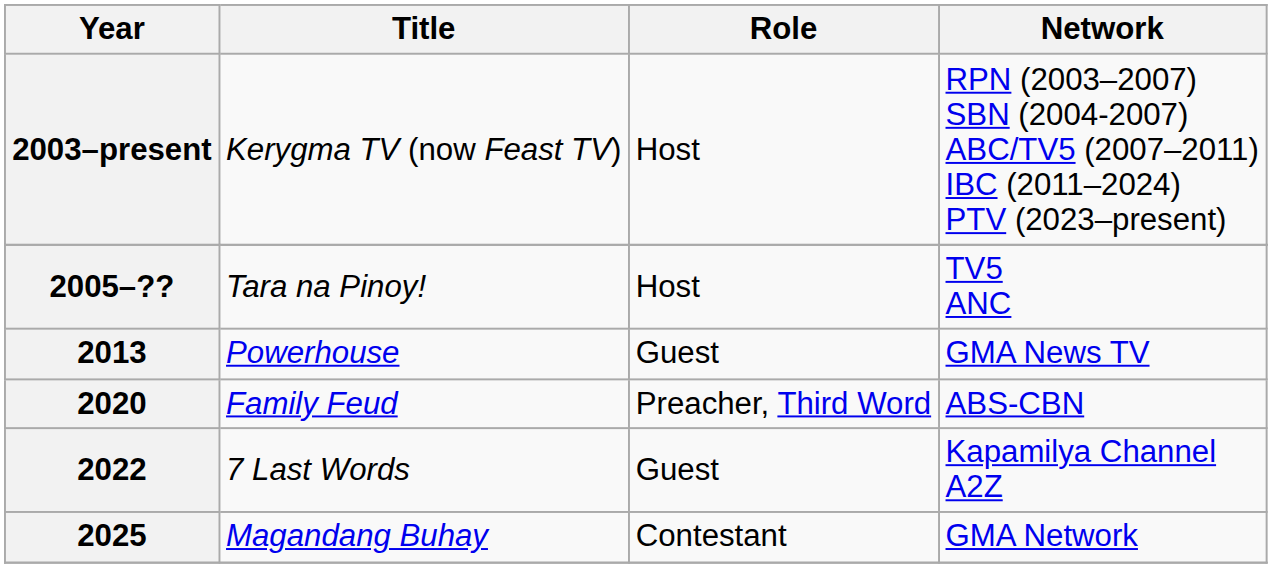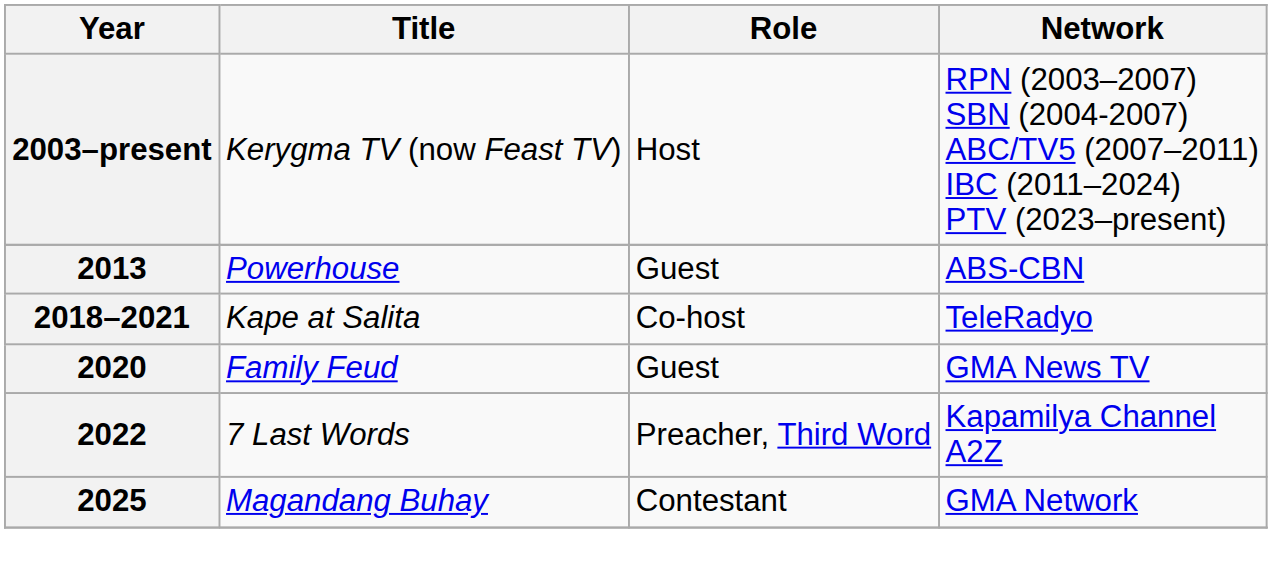 <table class="wikitable sortable plainrowheaders">
 <tr>
 <th scope="col">Year</th>
 <th scope="col">Title</th>
 <th scope="col">Role</th>
 <th scope="col">Network</th>
 </tr>
 <tr>
 <th scope="row">2003–present</th>
 <td><em>Kerygma TV</em> (now <em>Feast TV</em>)</td>
 <td>Host</td>
 <td><a href='#'>RPN</a> (2003–2007)<br><a href='#'>SBN</a> (2004-2007)<br><a href='#'>ABC/TV5</a> (2007–2011)<br><a href='#'>IBC</a> (2011–2024)<br><a href='#'>PTV</a> (2023–present)</td>
 </tr>
 <tr>
 </tr>
 <tr>
-<th scope="row">2005–??</th>
-<td><em>Tara na Pinoy!</em></td>
-<td>Host</td>
-<td><a href='#'>TV5</a><br><a href='#'>ANC</a></td>
+<th scope="row">2013</th>
+<td><em><a href='#'>Powerhouse</a></em></td>
+<td>Guest</td>
+<td><a href='#'>ABS-CBN</a></td>
 </tr>
 <tr>
-<th scope="row">2013</th>
-<td><em><a href='#'>Powerhouse</a></em></td>
+<th scope="row">2018–2021</th>
+<td><em>Kape at Salita</em></td>
+<td>Co-host</td>
+<td><a href='#'>TeleRadyo</a></td>
+</tr>
+<tr>
+<th scope="row">2020</th>
+<td><em><a href='#'>Family Feud</a></em></td>
 <td>Guest</td>
 <td><a href='#'>GMA News TV</a></td>
 </tr>
 <tr>
-<th scope="row">2020</th>
-<td><em><a href='#'>Family Feud</a></em></td>
-<td>Preacher, <a href='#'>Third Word</a></td>
-<td><a href='#'>ABS-CBN</a></td>
-</tr>
-<tr>
 <th scope="row">2022</th>
 <td><em>7 Last Words</em></td>
-<td>Guest</td>
+<td>Preacher, <a href='#'>Third Word</a></td>
 <td><a href='#'>Kapamilya Channel</a><br><a href='#'>A2Z</a></td>
 </tr>
 <tr>
 <th scope="row">2025</th>
 <td><em><a href='#'>Magandang Buhay</a></em></td>
 <td>Contestant</td>
 <td><a href='#'>GMA Network</a></td>
 </tr>
 <tr>
 </tr>
 </table>
